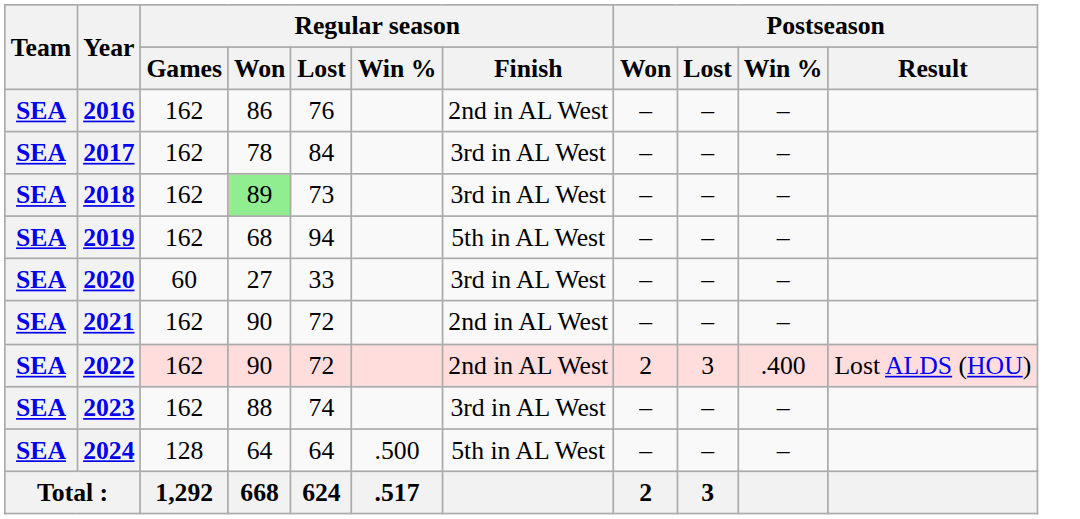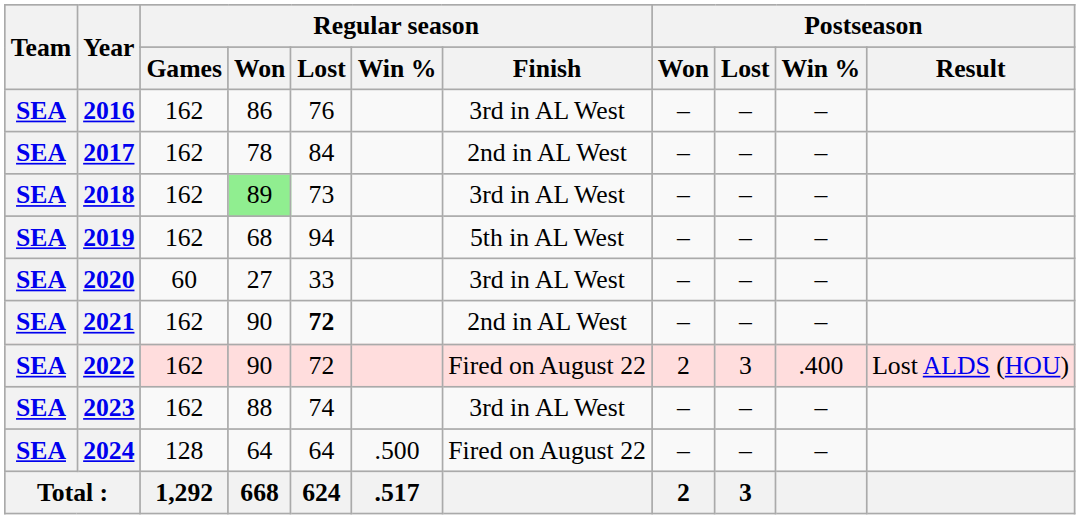 <table class="wikitable" style="font-size: 95%; text-align:center;">
 <tr>
 <th rowspan="2">Team</th>
 <th rowspan="2">Year</th>
 <th colspan="5">Regular season</th>
 <th colspan="4">Postseason</th>
 </tr>
 <tr>
 <th>Games</th>
 <th>Won</th>
 <th>Lost</th>
 <th>Win %</th>
 <th>Finish</th>
 <th>Won</th>
 <th>Lost</th>
 <th>Win %</th>
 <th>Result</th>
 </tr>
 <tr>
 <th><a href='#'>SEA</a></th>
 <th><a href='#'>2016</a></th>
 <td>162</td>
 <td>86</td>
 <td>76</td>
 <td></td>
-<td>2nd in AL West</td>
+<td>3rd in AL West</td>
 <td>–</td>
 <td>–</td>
 <td>–</td>
 <td></td>
 </tr>
 <tr>
 <th><a href='#'>SEA</a></th>
 <th><a href='#'>2017</a></th>
 <td>162</td>
 <td>78</td>
 <td>84</td>
 <td></td>
-<td>3rd in AL West</td>
+<td>2nd in AL West</td>
 <td>–</td>
 <td>–</td>
 <td>–</td>
 <td></td>
 </tr>
 <tr>
 <th><a href='#'>SEA</a></th>
 <th><a href='#'>2018</a></th>
 <td>162</td>
 <td style="background: lightgreen;">89</td>
 <td>73</td>
 <td></td>
 <td>3rd in AL West</td>
 <td>–</td>
 <td>–</td>
 <td>–</td>
 <td></td>
 </tr>
 <tr>
 <th><a href='#'>SEA</a></th>
 <th><a href='#'>2019</a></th>
 <td>162</td>
 <td>68</td>
 <td>94</td>
 <td></td>
 <td>5th in AL West</td>
 <td>–</td>
 <td>–</td>
 <td>–</td>
 <td></td>
 </tr>
 <tr>
 <th><a href='#'>SEA</a></th>
 <th><a href='#'>2020</a></th>
 <td>60</td>
 <td>27</td>
 <td>33</td>
 <td></td>
 <td>3rd in AL West</td>
 <td>–</td>
 <td>–</td>
 <td>–</td>
 <td></td>
 </tr>
 <tr>
 <th><a href='#'>SEA</a></th>
 <th><a href='#'>2021</a></th>
 <td>162</td>
 <td>90</td>
-<td>72</td>
+<td><strong>72</strong></td>
 <td></td>
 <td>2nd in AL West</td>
 <td>–</td>
 <td>–</td>
 <td>–</td>
 <td></td>
 </tr>
 <tr |-! style="background:#fdd;">
 <th><a href='#'>SEA</a></th>
 <th><a href='#'>2022</a></th>
 <td>162</td>
 <td>90</td>
 <td>72</td>
 <td></td>
-<td>2nd in AL West</td>
+<td>Fired on August 22</td>
 <td>2</td>
 <td>3</td>
 <td>.400</td>
 <td>Lost <a href='#'>ALDS</a> (<a href='#'>HOU</a>)</td>
 </tr>
 <tr>
 <th><a href='#'>SEA</a></th>
 <th><a href='#'>2023</a></th>
 <td>162</td>
 <td>88</td>
 <td>74</td>
 <td></td>
 <td>3rd in AL West</td>
 <td>–</td>
 <td>–</td>
 <td>–</td>
 <td></td>
 </tr>
 <tr>
 <th><a href='#'>SEA</a></th>
 <th><a href='#'>2024</a></th>
 <td>128</td>
 <td>64</td>
 <td>64</td>
 <td>.500</td>
-<td>5th in AL West</td>
+<td>Fired on August 22</td>
 <td>–</td>
 <td>–</td>
 <td>–</td>
 <td></td>
 </tr>
 <tr>
 <th colspan="2">Total :</th>
 <th>1,292</th>
 <th>668</th>
 <th>624</th>
 <th>.517</th>
 <th></th>
 <th>2</th>
 <th>3</th>
 <th></th>
 <th></th>
 </tr>
 </table>
